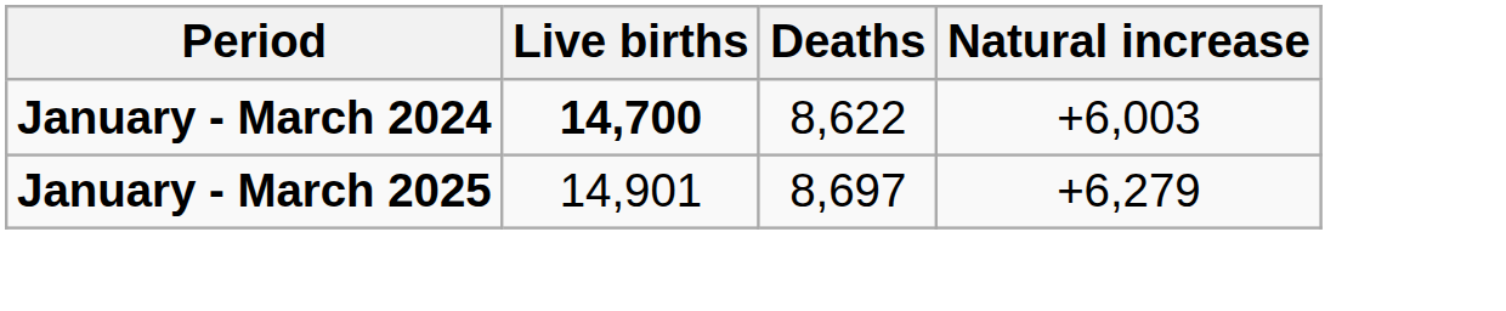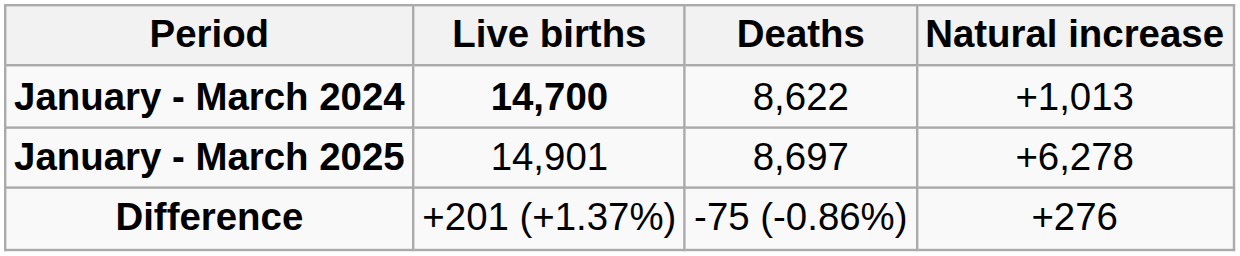 <table class="wikitable" style="text-align:center;">
 <tr>
 <th>Period</th>
 <th>Live births</th>
 <th>Deaths</th>
 <th>Natural increase</th>
 </tr>
 <tr>
 <td><strong>January - March 2024</strong></td>
 <td><strong>14,700</strong></td>
 <td>8,622</td>
-<td>+6,003</td>
+<td>+1,013</td>
 </tr>
 <tr>
 <td><strong>January - March 2025</strong></td>
 <td>14,901</td>
 <td>8,697</td>
-<td>+6,279</td>
+<td>+6,278</td>
+</tr>
+<tr>
+<td><strong>Difference</strong></td>
+<td> +201 (+1.37%)</td>
+<td> -75 (-0.86%)</td>
+<td> +276</td>
 </tr>
 </table>
